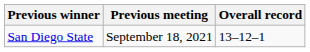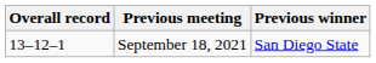 <table class="wikitable">
 <tr>
+<th>Overall record</th>
+<th>Previous meeting</th>
 <th>Previous winner</th>
-<th>Previous meeting</th>
-<th>Overall record</th>
 </tr>
 <tr>
+<td>13–12–1</td>
+<td>September 18, 2021</td>
 <td><a href='#'>San Diego State</a></td>
-<td>September 18, 2021</td>
-<td>13–12–1</td>
 </tr>
 </table>
